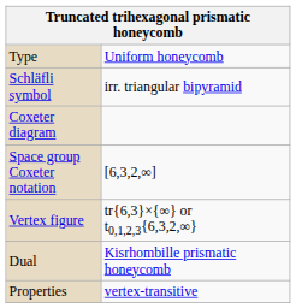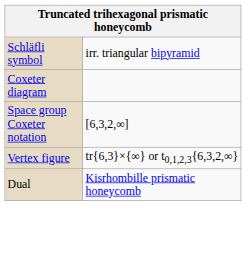 <table class="wikitable" align="right" style="margin-left:10px" width="320">
 <tr>
 <th bgcolor=#e7dcc3 colspan=2>Truncated trihexagonal prismatic honeycomb</th>
-</tr>
-<tr>
-<td bgcolor=#e7dcc3>Type</td>
-<td><a href='#'>Uniform honeycomb</a></td>
 </tr>
 <tr>
 <td bgcolor=#e7dcc3><a href='#'>Schläfli symbol</a></td>
 <td>irr. triangular <a href='#'>bipyramid</a></td>
 </tr>
 <tr>
 <td bgcolor=#e7dcc3><a href='#'>Coxeter diagram</a></td>
 <td></td>
 </tr>
 <tr>
 <td bgcolor=#e7dcc3><a href='#'>Space group</a><br><a href='#'>Coxeter notation</a></td>
 <td>[6,3,2,∞]</td>
 </tr>
 <tr>
 <td bgcolor=#e7dcc3><a href='#'>Vertex figure</a></td>
 <td>tr{6,3}×{∞} or t<sub>0,1,2,3</sub>{6,3,2,∞}</td>
 </tr>
 <tr>
 <td bgcolor=#e7dcc3>Dual</td>
 <td><a href='#'>Kisrhombille prismatic honeycomb</a></td>
 </tr>
-<tr>
-<td bgcolor=#e7dcc3>Properties</td>
-<td><a href='#'>vertex-transitive</a></td>
-</tr>
 </table>
